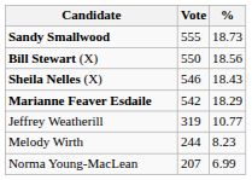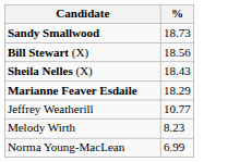 <table class="wikitable">
 <tr>
 <th bgcolor="#DDDDFF" width="200px">Candidate</th>
-<th bgcolor="#DDDDFF">Vote</th>
 <th bgcolor="#DDDDFF">%</th>
 </tr>
 <tr>
 <td><strong>Sandy Smallwood</strong></td>
-<td>555</td>
 <td>18.73</td>
 </tr>
 <tr>
 <td><strong>Bill Stewart</strong> (X)</td>
-<td>550</td>
 <td>18.56</td>
 </tr>
 <tr>
 <td><strong>Sheila Nelles</strong> (X)</td>
-<td>546</td>
 <td>18.43</td>
 </tr>
 <tr>
 <td><strong>Marianne Feaver Esdaile</strong></td>
-<td>542</td>
 <td>18.29</td>
 </tr>
 <tr>
 <td>Jeffrey Weatherill</td>
-<td>319</td>
 <td>10.77</td>
 </tr>
 <tr>
 <td>Melody Wirth</td>
-<td>244</td>
 <td>8.23</td>
 </tr>
 <tr>
 <td>Norma Young-MacLean</td>
-<td>207</td>
 <td>6.99</td>
 </tr>
 </table>
